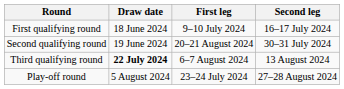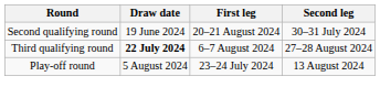 <table class="wikitable" style="text-align:center">
 <tr>
 <th>Round</th>
 <th>Draw date</th>
 <th>First leg</th>
 <th>Second leg</th>
-</tr>
-<tr>
-<td>First qualifying round</td>
-<td>18 June 2024</td>
-<td>9–10 July 2024</td>
-<td>16–17 July 2024</td>
 </tr>
 <tr>
 <td>Second qualifying round</td>
 <td>19 June 2024</td>
 <td>20–21 August 2024</td>
 <td>30–31 July 2024</td>
 </tr>
 <tr>
 <td>Third qualifying round</td>
 <td><strong>22 July 2024</strong></td>
 <td>6–7 August 2024</td>
-<td>13 August 2024</td>
+<td>27–28 August 2024</td>
 </tr>
 <tr>
 <td>Play-off round</td>
 <td>5 August 2024</td>
 <td>23–24 July 2024</td>
-<td>27–28 August 2024</td>
+<td>13 August 2024</td>
 </tr>
 </table>
